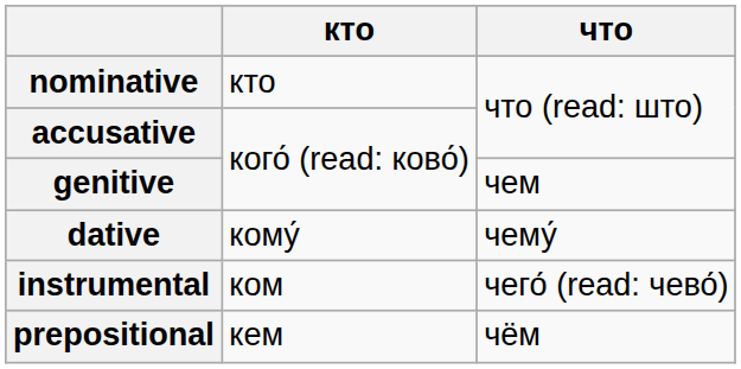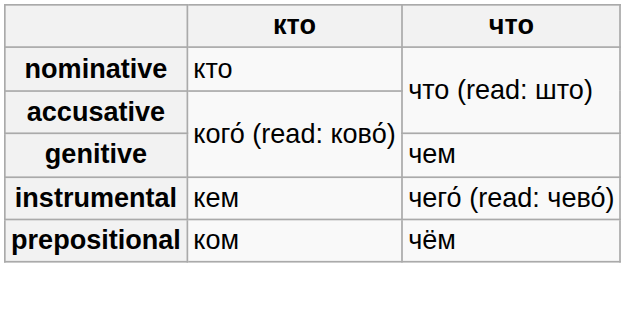 <table class="wikitable">
 <tr>
 <th></th>
 <th>кто</th>
 <th>что</th>
 </tr>
 <tr>
 <th>nominative</th>
 <td>кто</td>
 <td rowspan="2">что (read: што)</td>
 </tr>
 <tr>
 <th>accusative</th>
 <td rowspan="2">кого́ (read: ково́)</td>
 </tr>
 <tr>
 <th>genitive</th>
 <td>чем</td>
 </tr>
 <tr>
-<th>dative</th>
-<td>кому́</td>
-<td>чему́</td>
-</tr>
-<tr>
 <th>instrumental</th>
-<td>ком</td>
+<td>кем</td>
 <td>чего́ (read: чево́)</td>
 </tr>
 <tr>
 <th>prepositional</th>
-<td>кем</td>
+<td>ком</td>
 <td>чём</td>
 </tr>
 </table>
